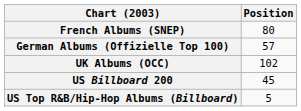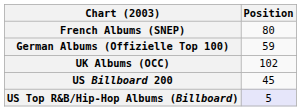 <table class="wikitable sortable plainrowheaders" style="text-align:center">
 <tr>
 <th scope="col">Chart (2003)</th>
 <th scope="col">Position</th>
 </tr>
 <tr>
 <th scope="row">French Albums (SNEP)</th>
 <td>80</td>
 </tr>
 <tr>
 <th scope="row">German Albums (Offizielle Top 100)</th>
-<td>57</td>
+<td>59</td>
 </tr>
 <tr>
 <th scope="row">UK Albums (OCC)</th>
 <td>102</td>
 </tr>
 <tr>
 <th scope="row">US <em>Billboard</em> 200</th>
 <td>45</td>
 </tr>
 <tr>
 <th scope="row">US Top R&B/Hip-Hop Albums (<em>Billboard</em>)</th>
-<td>5</td>
+<td style="background: lavender;">5</td>
 </tr>
 </table>
